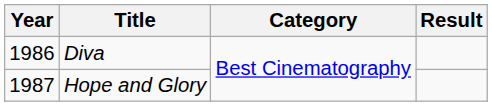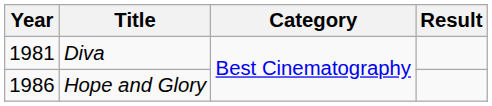 <table class="wikitable">
 <tr>
 <th>Year</th>
 <th>Title</th>
 <th>Category</th>
 <th>Result</th>
 </tr>
 <tr>
-<td>1986</td>
+<td>1981</td>
 <td><em>Diva</em></td>
 <td rowspan=2><a href='#'>Best Cinematography</a></td>
 <td></td>
 </tr>
 <tr>
-<td>1987</td>
+<td>1986</td>
 <td><em>Hope and Glory</em></td>
 <td></td>
 </tr>
 </table>
